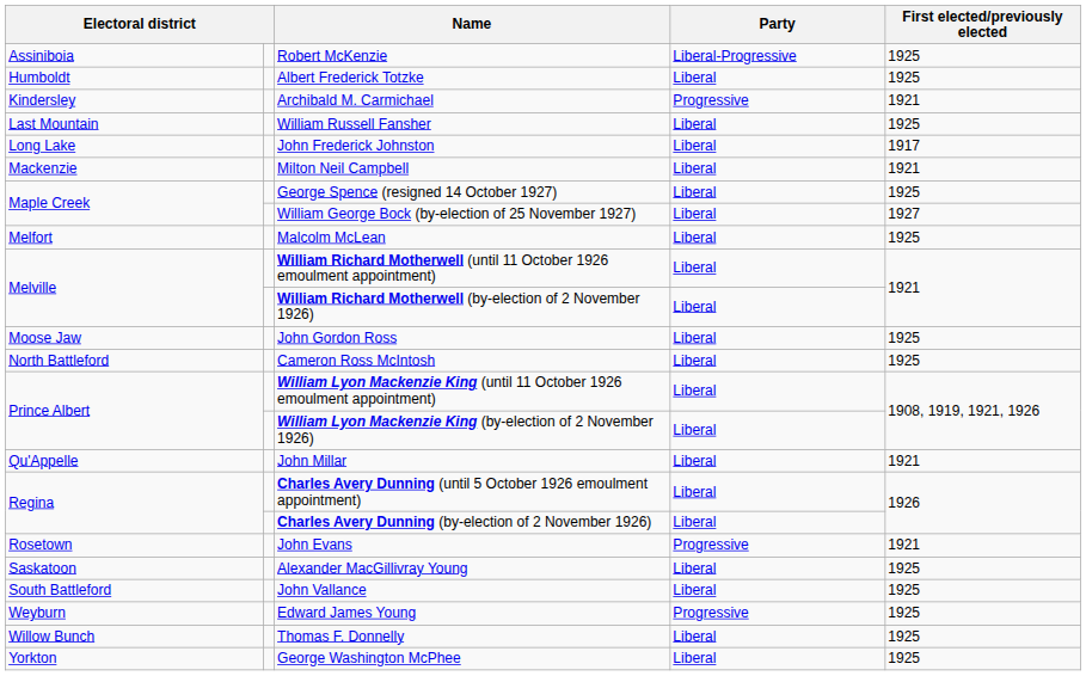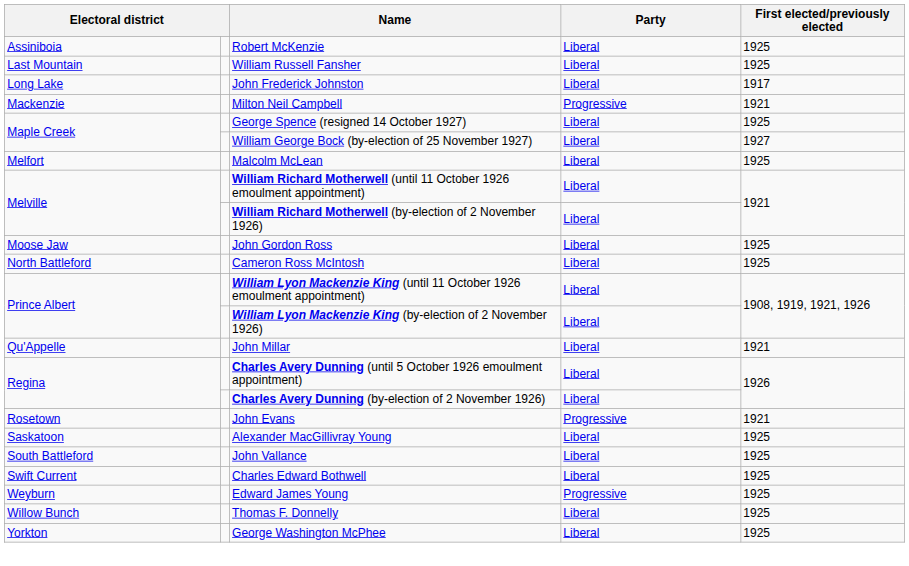 <table class="wikitable" width=95%>
 <tr>
 <th colspan=2 width=25%>Electoral district</th>
 <th>Name</th>
 <th width=20%>Party</th>
 <th>First elected/previously elected</th>
 </tr>
 <tr>
 <td width=24%><a href='#'>Assiniboia</a></td>
 <td></td>
 <td><a href='#'>Robert McKenzie</a></td>
-<td><a href='#'>Liberal-Progressive</a></td>
-<td>1925</td>
-</tr>
-<tr>
-<td><a href='#'>Humboldt</a></td>
-<td></td>
-<td><a href='#'>Albert Frederick Totzke</a></td>
 <td><a href='#'>Liberal</a></td>
 <td>1925</td>
-</tr>
-<tr>
-<td><a href='#'>Kindersley</a></td>
-<td></td>
-<td><a href='#'>Archibald M. Carmichael</a></td>
-<td><a href='#'>Progressive</a></td>
-<td>1921</td>
 </tr>
 <tr>
 <td><a href='#'>Last Mountain</a></td>
 <td></td>
 <td><a href='#'>William Russell Fansher</a></td>
 <td><a href='#'>Liberal</a></td>
 <td>1925</td>
 </tr>
 <tr>
 <td><a href='#'>Long Lake</a></td>
 <td></td>
 <td><a href='#'>John Frederick Johnston</a></td>
 <td><a href='#'>Liberal</a></td>
 <td>1917</td>
 </tr>
 <tr>
 <td><a href='#'>Mackenzie</a></td>
 <td></td>
 <td><a href='#'>Milton Neil Campbell</a></td>
-<td><a href='#'>Liberal</a></td>
+<td><a href='#'>Progressive</a></td>
 <td>1921</td>
 </tr>
 <tr>
 <td rowspan=2><a href='#'>Maple Creek</a></td>
 <td></td>
 <td><a href='#'>George Spence</a>  (resigned 14 October 1927)</td>
 <td><a href='#'>Liberal</a></td>
 <td>1925</td>
 </tr>
 <tr>
 <td></td>
 <td><a href='#'>William George Bock</a> (by-election of 25 November 1927)</td>
 <td><a href='#'>Liberal</a></td>
 <td>1927</td>
 </tr>
 <tr>
 <td><a href='#'>Melfort</a></td>
 <td></td>
 <td><a href='#'>Malcolm McLean</a></td>
 <td><a href='#'>Liberal</a></td>
 <td>1925</td>
 </tr>
 <tr>
 <td rowspan=2><a href='#'>Melville</a></td>
 <td></td>
 <td><strong><a href='#'>William Richard Motherwell</a></strong> (until 11 October 1926 emoulment appointment)</td>
 <td><a href='#'>Liberal</a></td>
 <td rowspan=2>1921</td>
 </tr>
 <tr>
 <td></td>
 <td><strong><a href='#'>William Richard Motherwell</a></strong> (by-election of 2 November 1926)</td>
 <td><a href='#'>Liberal</a></td>
 </tr>
 <tr>
 <td><a href='#'>Moose Jaw</a></td>
 <td></td>
 <td><a href='#'>John Gordon Ross</a></td>
 <td><a href='#'>Liberal</a></td>
 <td>1925</td>
 </tr>
 <tr>
 <td><a href='#'>North Battleford</a></td>
 <td></td>
 <td><a href='#'>Cameron Ross McIntosh</a></td>
 <td><a href='#'>Liberal</a></td>
 <td>1925</td>
 </tr>
 <tr>
 <td rowspan=2><a href='#'>Prince Albert</a></td>
 <td></td>
 <td><strong><em><a href='#'>William Lyon Mackenzie King</a></em></strong> (until 11 October 1926 emoulment appointment)</td>
 <td><a href='#'>Liberal</a></td>
 <td rowspan=2>1908, 1919, 1921, 1926</td>
 </tr>
 <tr>
 <td></td>
 <td><strong><em><a href='#'>William Lyon Mackenzie King</a></em></strong> (by-election of 2 November 1926)</td>
 <td><a href='#'>Liberal</a></td>
 </tr>
 <tr>
 <td><a href='#'>Qu'Appelle</a></td>
 <td></td>
 <td><a href='#'>John Millar</a></td>
 <td><a href='#'>Liberal</a></td>
 <td>1921</td>
 </tr>
 <tr>
 <td rowspan=2><a href='#'>Regina</a></td>
 <td></td>
 <td><strong><a href='#'>Charles Avery Dunning</a></strong> (until 5 October 1926 emoulment appointment)</td>
 <td><a href='#'>Liberal</a></td>
 <td rowspan=2>1926</td>
 </tr>
 <tr>
 <td></td>
 <td><strong><a href='#'>Charles Avery Dunning</a></strong> (by-election of 2 November 1926)</td>
 <td><a href='#'>Liberal</a></td>
 </tr>
 <tr>
 <td><a href='#'>Rosetown</a></td>
 <td></td>
 <td><a href='#'>John Evans</a></td>
 <td><a href='#'>Progressive</a></td>
 <td>1921</td>
 </tr>
 <tr>
 <td><a href='#'>Saskatoon</a></td>
 <td></td>
 <td><a href='#'>Alexander MacGillivray Young</a></td>
 <td><a href='#'>Liberal</a></td>
 <td>1925</td>
 </tr>
 <tr>
 <td><a href='#'>South Battleford</a></td>
 <td></td>
 <td><a href='#'>John Vallance</a></td>
 <td><a href='#'>Liberal</a></td>
 <td>1925</td>
 </tr>
 <tr>
+<td><a href='#'>Swift Current</a></td>
+<td></td>
+<td><a href='#'>Charles Edward Bothwell</a></td>
+<td><a href='#'>Liberal</a></td>
+<td>1925</td>
+</tr>
+<tr>
 <td><a href='#'>Weyburn</a></td>
 <td></td>
 <td><a href='#'>Edward James Young</a></td>
 <td><a href='#'>Progressive</a></td>
 <td>1925</td>
 </tr>
 <tr>
 <td><a href='#'>Willow Bunch</a></td>
 <td></td>
 <td><a href='#'>Thomas F. Donnelly</a></td>
 <td><a href='#'>Liberal</a></td>
 <td>1925</td>
 </tr>
 <tr>
 <td><a href='#'>Yorkton</a></td>
 <td></td>
 <td><a href='#'>George Washington McPhee</a></td>
 <td><a href='#'>Liberal</a></td>
 <td>1925</td>
 </tr>
 </table>
